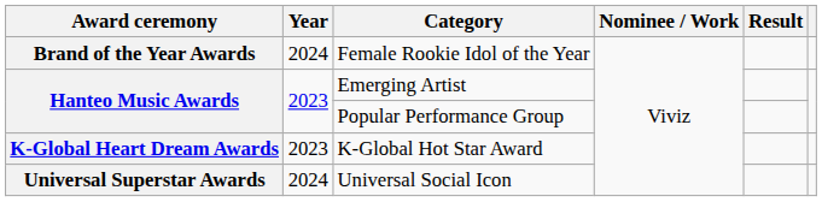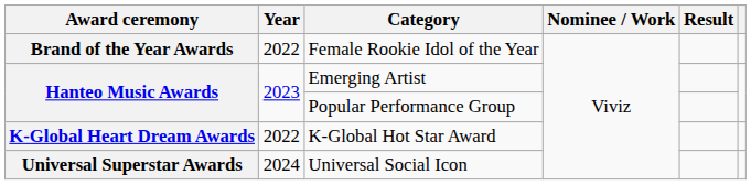 <table class="wikitable plainrowheaders sortable" style="text-align:center">
 <tr>
 <th scope="col">Award ceremony</th>
 <th scope="col">Year</th>
 <th scope="col">Category</th>
 <th scope="col">Nominee / Work</th>
 <th scope="col">Result</th>
 <th scope="col" class="unsortable"></th>
 </tr>
 <tr>
 <th scope="row">Brand of the Year Awards</th>
-<td>2024</td>
+<td>2022</td>
 <td style="text-align:left">Female Rookie Idol of the Year</td>
 <td rowspan="5">Viviz</td>
 <td></td>
 <td></td>
 </tr>
 <tr>
 <th scope="row" rowspan="2"><a href='#'>Hanteo Music Awards</a></th>
 <td rowspan="2"><a href='#'>2023</a></td>
 <td style="text-align:left">Emerging Artist</td>
 <td></td>
 <td rowspan="2"></td>
 </tr>
 <tr>
 <td style="text-align:left">Popular Performance Group</td>
 <td></td>
 </tr>
 <tr>
 <th scope="row"><a href='#'>K-Global Heart Dream Awards</a></th>
-<td>2023</td>
+<td>2022</td>
 <td style="text-align:left">K-Global Hot Star Award</td>
 <td></td>
 <td></td>
 </tr>
 <tr>
 <th scope="row">Universal Superstar Awards</th>
 <td>2024</td>
 <td style="text-align:left">Universal Social Icon</td>
 <td></td>
 <td></td>
 </tr>
 </table>
